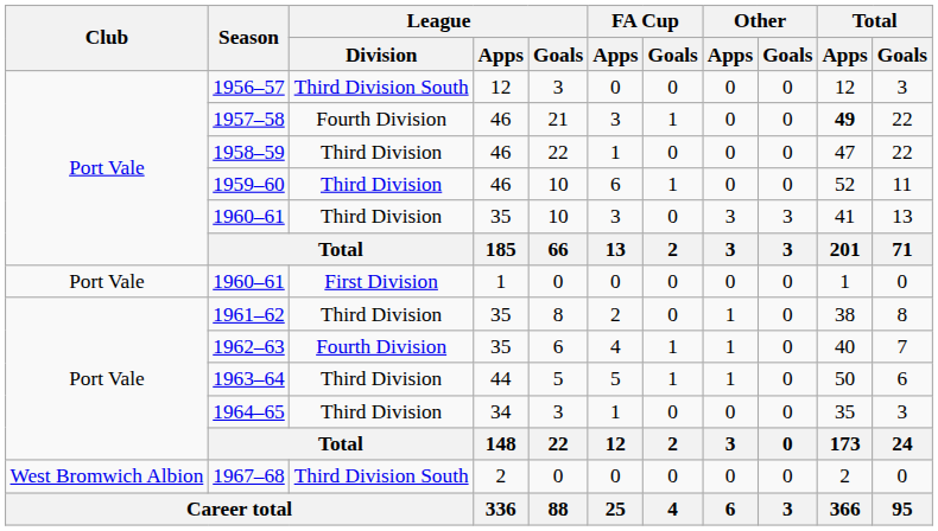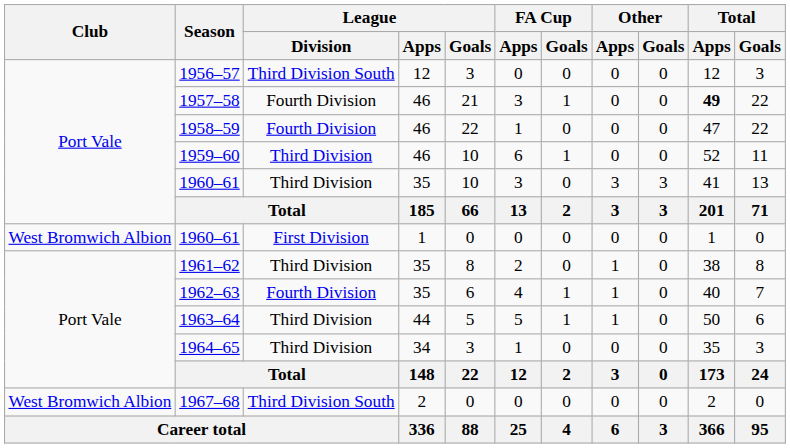 <table class="wikitable" style="text-align: center;">
 <tr>
 <th rowspan="2">Club</th>
 <th rowspan="2">Season</th>
 <th colspan="3">League</th>
 <th colspan="2">FA Cup</th>
 <th colspan="2">Other</th>
 <th colspan="2">Total</th>
 </tr>
 <tr>
 <th>Division</th>
 <th>Apps</th>
 <th>Goals</th>
 <th>Apps</th>
 <th>Goals</th>
 <th>Apps</th>
 <th>Goals</th>
 <th>Apps</th>
 <th>Goals</th>
 </tr>
 <tr>
 <td rowspan="6"><a href='#'>Port Vale</a></td>
 <td><a href='#'>1956–57</a></td>
 <td><a href='#'>Third Division South</a></td>
 <td>12</td>
 <td>3</td>
 <td>0</td>
 <td>0</td>
 <td>0</td>
 <td>0</td>
 <td>12</td>
 <td>3</td>
 </tr>
 <tr>
 <td><a href='#'>1957–58</a></td>
 <td>Fourth Division</td>
 <td>46</td>
 <td>21</td>
 <td>3</td>
 <td>1</td>
 <td>0</td>
 <td>0</td>
 <td><strong>49</strong></td>
 <td>22</td>
 </tr>
 <tr>
 <td><a href='#'>1958–59</a></td>
-<td>Third Division</td>
+<td><a href='#'>Fourth Division</a></td>
 <td>46</td>
 <td>22</td>
 <td>1</td>
 <td>0</td>
 <td>0</td>
 <td>0</td>
 <td>47</td>
 <td>22</td>
 </tr>
 <tr>
 <td><a href='#'>1959–60</a></td>
 <td><a href='#'>Third Division</a></td>
 <td>46</td>
 <td>10</td>
 <td>6</td>
 <td>1</td>
 <td>0</td>
 <td>0</td>
 <td>52</td>
 <td>11</td>
 </tr>
 <tr>
 <td><a href='#'>1960–61</a></td>
 <td>Third Division</td>
 <td>35</td>
 <td>10</td>
 <td>3</td>
 <td>0</td>
 <td>3</td>
 <td>3</td>
 <td>41</td>
 <td>13</td>
 </tr>
 <tr>
 <th colspan="2">Total</th>
 <th>185</th>
 <th>66</th>
 <th>13</th>
 <th>2</th>
 <th>3</th>
 <th>3</th>
 <th>201</th>
 <th>71</th>
 </tr>
 <tr>
-<td>Port Vale</td>
+<td><a href='#'>West Bromwich Albion</a></td>
 <td><a href='#'>1960–61</a></td>
 <td><a href='#'>First Division</a></td>
 <td>1</td>
 <td>0</td>
 <td>0</td>
 <td>0</td>
 <td>0</td>
 <td>0</td>
 <td>1</td>
 <td>0</td>
 </tr>
 <tr>
 <td rowspan="5">Port Vale</td>
 <td><a href='#'>1961–62</a></td>
 <td>Third Division</td>
 <td>35</td>
 <td>8</td>
 <td>2</td>
 <td>0</td>
 <td>1</td>
 <td>0</td>
 <td>38</td>
 <td>8</td>
 </tr>
 <tr>
 <td><a href='#'>1962–63</a></td>
 <td><a href='#'>Fourth Division</a></td>
 <td>35</td>
 <td>6</td>
 <td>4</td>
 <td>1</td>
 <td>1</td>
 <td>0</td>
 <td>40</td>
 <td>7</td>
 </tr>
 <tr>
 <td><a href='#'>1963–64</a></td>
 <td>Third Division</td>
 <td>44</td>
 <td>5</td>
 <td>5</td>
 <td>1</td>
 <td>1</td>
 <td>0</td>
 <td>50</td>
 <td>6</td>
 </tr>
 <tr>
 <td><a href='#'>1964–65</a></td>
 <td>Third Division</td>
 <td>34</td>
 <td>3</td>
 <td>1</td>
 <td>0</td>
 <td>0</td>
 <td>0</td>
 <td>35</td>
 <td>3</td>
 </tr>
 <tr>
 <th colspan="2">Total</th>
 <th>148</th>
 <th>22</th>
 <th>12</th>
 <th>2</th>
 <th>3</th>
 <th>0</th>
 <th>173</th>
 <th>24</th>
 </tr>
 <tr>
 <td><a href='#'>West Bromwich Albion</a></td>
 <td><a href='#'>1967–68</a></td>
 <td><a href='#'>Third Division South</a></td>
 <td>2</td>
 <td>0</td>
 <td>0</td>
 <td>0</td>
 <td>0</td>
 <td>0</td>
 <td>2</td>
 <td>0</td>
 </tr>
 <tr>
 <th colspan="3">Career total</th>
 <th>336</th>
 <th>88</th>
 <th>25</th>
 <th>4</th>
 <th>6</th>
 <th>3</th>
 <th>366</th>
 <th>95</th>
 </tr>
 </table>
